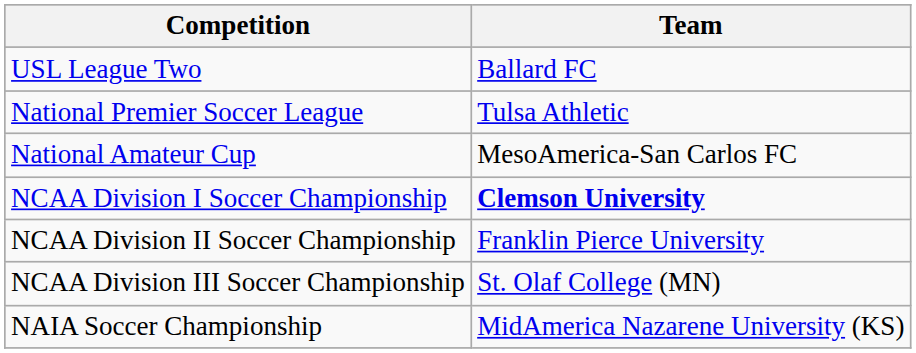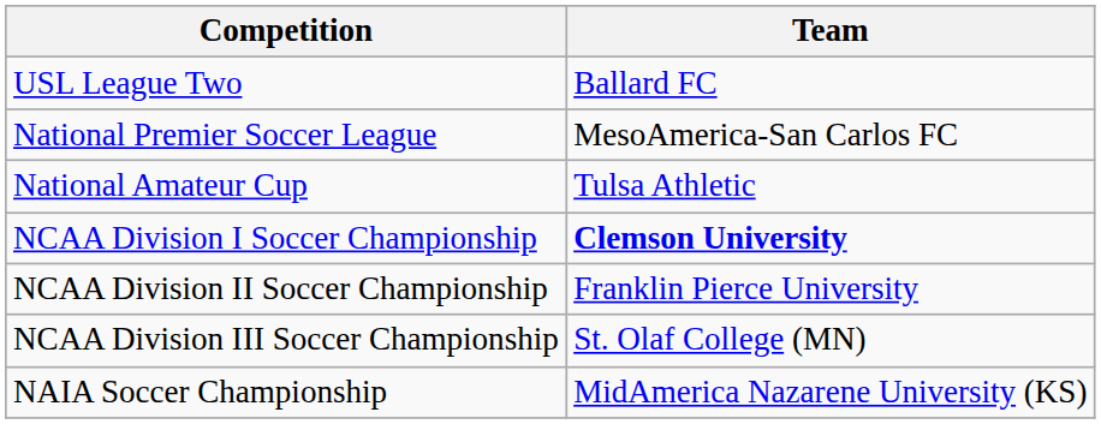 <table class="wikitable">
 <tr>
 <th>Competition</th>
 <th>Team</th>
 </tr>
 <tr>
 <td><a href='#'>USL League Two</a></td>
 <td><a href='#'>Ballard FC</a></td>
 </tr>
 <tr>
 <td><a href='#'>National Premier Soccer League</a></td>
-<td><a href='#'>Tulsa Athletic</a></td>
+<td>MesoAmerica-San Carlos FC</td>
 </tr>
 <tr>
 <td><a href='#'>National Amateur Cup</a></td>
-<td>MesoAmerica-San Carlos FC</td>
+<td><a href='#'>Tulsa Athletic</a></td>
 </tr>
 <tr>
 <td><a href='#'>NCAA Division I Soccer Championship</a></td>
 <td><strong><a href='#'>Clemson University</a></strong></td>
 </tr>
 <tr>
 <td>NCAA Division II Soccer Championship</td>
 <td><a href='#'>Franklin Pierce University</a></td>
 </tr>
 <tr>
 <td>NCAA Division III Soccer Championship</td>
 <td><a href='#'>St. Olaf College</a> (MN)</td>
 </tr>
 <tr>
 <td>NAIA Soccer Championship</td>
 <td><a href='#'>MidAmerica Nazarene University</a> (KS)</td>
 </tr>
 </table>
